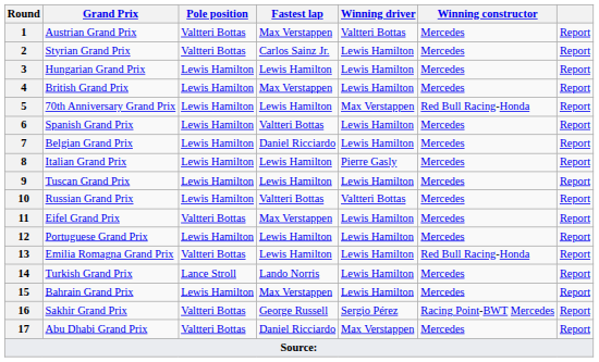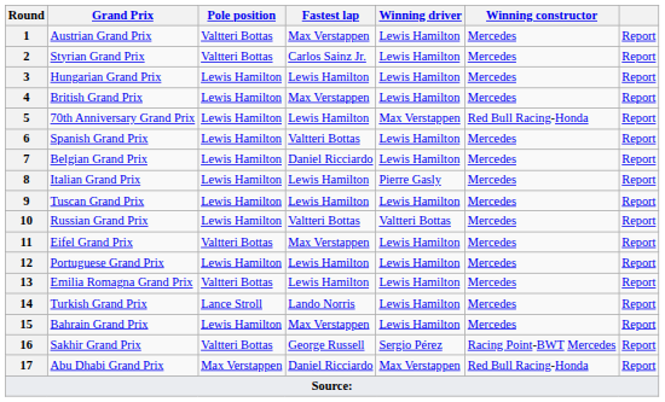 <table class="wikitable sortable" style="font-size: 85%;">
 <tr>
 <th>Round</th>
 <th><a href='#'>Grand Prix</a></th>
 <th><a href='#'>Pole position</a></th>
 <th><a href='#'>Fastest lap</a></th>
 <th><a href='#'>Winning driver</a></th>
 <th nowrap><a href='#'>Winning constructor</a></th>
 <th class="unsortable"></th>
 </tr>
 <tr>
 <th>1</th>
 <td> <a href='#'>Austrian Grand Prix</a></td>
 <td data-sort-value="BOT"> <a href='#'>Valtteri Bottas</a></td>
 <td data-sort-value="VER" nowrap> <a href='#'>Max Verstappen</a></td>
-<td data-sort-value="BOT"> <a href='#'>Valtteri Bottas</a></td>
+<td data-sort-value="HAM"> <a href='#'>Lewis Hamilton</a></td>
 <td data-sort-value="MER"> <a href='#'>Mercedes</a></td>
 <td align=center><a href='#'>Report</a></td>
 </tr>
 <tr>
 <th>2</th>
 <td data-sort-value="sty"> <a href='#'>Styrian Grand Prix</a></td>
 <td data-sort-value="BOT"> <a href='#'>Valtteri Bottas</a></td>
 <td data-sort-value="SAI"> <a href='#'>Carlos Sainz Jr.</a></td>
 <td data-sort-value="HAM" Nowrap> <a href='#'>Lewis Hamilton</a></td>
 <td data-sort-value="MER"> <a href='#'>Mercedes</a></td>
 <td align=center><a href='#'>Report</a></td>
 </tr>
 <tr>
 <th>3</th>
 <td> <a href='#'>Hungarian Grand Prix</a></td>
 <td data-sort-value="HAM"> <a href='#'>Lewis Hamilton</a></td>
 <td data-sort-value="HAM"> <a href='#'>Lewis Hamilton</a></td>
 <td data-sort-value="HAM"> <a href='#'>Lewis Hamilton</a></td>
 <td data-sort-value="MER"> <a href='#'>Mercedes</a></td>
 <td align=center><a href='#'>Report</a></td>
 </tr>
 <tr>
 <th>4</th>
 <td data-sort-value="bri"> <a href='#'>British Grand Prix</a></td>
 <td data-sort-value="HAM"> <a href='#'>Lewis Hamilton</a></td>
 <td data-sort-value="VER" Nowrap> <a href='#'>Max Verstappen</a></td>
 <td data-sort-value="HAM"> <a href='#'>Lewis Hamilton</a></td>
 <td data-sort-value="MER"> <a href='#'>Mercedes</a></td>
 <td align="center"><a href='#'>Report</a></td>
 </tr>
 <tr>
 <th>5</th>
 <td nowrap data-sort-value="70t"> <a href='#'>70th Anniversary Grand Prix</a></td>
 <td data-sort-value="HAM" Nowrap> <a href='#'>Lewis Hamilton</a></td>
 <td data-sort-value="HAM"> <a href='#'>Lewis Hamilton</a></td>
 <td data-sort-value="VER" nowrap> <a href='#'>Max Verstappen</a></td>
 <td data-sort-value="RED" nowrap> <a href='#'>Red Bull Racing</a>-<a href='#'>Honda</a></td>
 <td align=center><a href='#'>Report</a></td>
 </tr>
 <tr>
 <th>6</th>
 <td data-sort-value="spa"> <a href='#'>Spanish Grand Prix</a></td>
 <td data-sort-value="HAM"> <a href='#'>Lewis Hamilton</a></td>
 <td data-sort-value="BOT"> <a href='#'>Valtteri Bottas</a></td>
 <td data-sort-value="HAM"> <a href='#'>Lewis Hamilton</a></td>
 <td data-sort-value="MER"> <a href='#'>Mercedes</a></td>
 <td align=center><a href='#'>Report</a></td>
 </tr>
 <tr>
 <th>7</th>
 <td> <a href='#'>Belgian Grand Prix</a></td>
 <td data-sort-value="HAM" nowrap> <a href='#'>Lewis Hamilton</a></td>
 <td data-sort-value="RIC" nowrap> <a href='#'>Daniel Ricciardo</a></td>
 <td data-sort-value="HAM"> <a href='#'>Lewis Hamilton</a></td>
 <td data-sort-value="MER"> <a href='#'>Mercedes</a></td>
 <td align="center"><a href='#'>Report</a></td>
 </tr>
 <tr>
 <th>8</th>
 <td> <a href='#'>Italian Grand Prix</a></td>
 <td data-sort-value="HAM" nowrap> <a href='#'>Lewis Hamilton</a></td>
 <td data-sort-value="HAM"> <a href='#'>Lewis Hamilton</a></td>
 <td data-sort-value="GAS"> <a href='#'>Pierre Gasly</a></td>
 <td data-sort-value="MER"> <a href='#'>Mercedes</a></td>
 <td align="center"><a href='#'>Report</a></td>
 </tr>
 <tr>
 <th>9</th>
 <td data-sort-value="tus"> <a href='#'>Tuscan Grand Prix</a></td>
 <td data-sort-value="HAM"> <a href='#'>Lewis Hamilton</a></td>
 <td data-sort-value="HAM"> <a href='#'>Lewis Hamilton</a></td>
 <td data-sort-value="HAM"> <a href='#'>Lewis Hamilton</a></td>
 <td data-sort-value="MER"> <a href='#'>Mercedes</a></td>
 <td align="center"><a href='#'>Report</a></td>
 </tr>
 <tr>
 <th>10</th>
 <td> <a href='#'>Russian Grand Prix</a></td>
 <td data-sort-value="HAM"> <a href='#'>Lewis Hamilton</a></td>
 <td data-sort-value="BOT"> <a href='#'>Valtteri Bottas</a></td>
 <td data-sort-value="BOT"> <a href='#'>Valtteri Bottas</a></td>
 <td data-sort-value="MER"> <a href='#'>Mercedes</a></td>
 <td align="center"><a href='#'>Report</a></td>
 </tr>
 <tr>
 <th>11</th>
 <td data-sort-value="eif"> <a href='#'>Eifel Grand Prix</a></td>
 <td data-sort-value="BOT"> <a href='#'>Valtteri Bottas</a></td>
 <td data-sort-value="VER" nowrap> <a href='#'>Max Verstappen</a></td>
 <td data-sort-value="HAM"> <a href='#'>Lewis Hamilton</a></td>
 <td data-sort-value="MER"> <a href='#'>Mercedes</a></td>
 <td align="center"><a href='#'>Report</a></td>
 </tr>
 <tr>
 <th>12</th>
 <td> <a href='#'>Portuguese Grand Prix</a></td>
 <td data-sort-value="HAM"> <a href='#'>Lewis Hamilton</a></td>
 <td data-sort-value="HAM"> <a href='#'>Lewis Hamilton</a></td>
 <td data-sort-value="HAM"> <a href='#'>Lewis Hamilton</a></td>
 <td data-sort-value="MER"> <a href='#'>Mercedes</a></td>
 <td align="center"><a href='#'>Report</a></td>
 </tr>
 <tr>
 <th>13</th>
 <td data-sort-value="emi"> <a href='#'>Emilia Romagna Grand Prix</a></td>
 <td data-sort-value="BOT"> <a href='#'>Valtteri Bottas</a></td>
 <td data-sort-value="HAM"> <a href='#'>Lewis Hamilton</a></td>
 <td data-sort-value="HAM"> <a href='#'>Lewis Hamilton</a></td>
-<td data-sort-value="RED" nowrap> <a href='#'>Red Bull Racing</a>-<a href='#'>Honda</a></td>
+<td data-sort-value="MER"> <a href='#'>Mercedes</a></td>
 <td align="center"><a href='#'>Report</a></td>
 </tr>
 <tr>
 <th>14</th>
 <td> <a href='#'>Turkish Grand Prix</a></td>
 <td data-sort-value="STR"> <a href='#'>Lance Stroll</a></td>
 <td data-sort-value="NOR"> <a href='#'>Lando Norris</a></td>
 <td data-sort-value="HAM"> <a href='#'>Lewis Hamilton</a></td>
 <td data-sort-value="MER"> <a href='#'>Mercedes</a></td>
 <td align="center"><a href='#'>Report</a></td>
 </tr>
 <tr>
 <th>15</th>
 <td data-sort-value="bah"> <a href='#'>Bahrain Grand Prix</a></td>
 <td data-sort-value="HAM"> <a href='#'>Lewis Hamilton</a></td>
 <td data-sort-value="VER" nowrap> <a href='#'>Max Verstappen</a></td>
 <td data-sort-value="HAM"> <a href='#'>Lewis Hamilton</a></td>
 <td data-sort-value="MER"> <a href='#'>Mercedes</a></td>
 <td align="center"><a href='#'>Report</a></td>
 </tr>
 <tr>
 <th>16</th>
 <td data-sort-value="sak"> <a href='#'>Sakhir Grand Prix</a></td>
 <td data-sort-value="BOT"> <a href='#'>Valtteri Bottas</a></td>
 <td data-sort-value="RUS"> <a href='#'>George Russell</a></td>
 <td data-sort-value="PER"> <a href='#'>Sergio Pérez</a></td>
 <td nowrap data-sort-value="RAC"> <a href='#'>Racing Point</a>-<a href='#'>BWT</a> <a href='#'>Mercedes</a></td>
 <td align="center"><a href='#'>Report</a></td>
 </tr>
 <tr>
 <th>17</th>
 <td data-sort-value="abu"> <a href='#'>Abu Dhabi Grand Prix</a></td>
-<td data-sort-value="BOT"> <a href='#'>Valtteri Bottas</a></td>
+<td data-sort-value="VER" nowrap> <a href='#'>Max Verstappen</a></td>
 <td data-sort-value="RIC" nowrap> <a href='#'>Daniel Ricciardo</a></td>
 <td data-sort-value="VER" nowrap> <a href='#'>Max Verstappen</a></td>
-<td data-sort-value="MER"> <a href='#'>Mercedes</a></td>
+<td data-sort-value="RED" nowrap> <a href='#'>Red Bull Racing</a>-<a href='#'>Honda</a></td>
 <td align="center"><a href='#'>Report</a></td>
 </tr>
 <tr class="sortbottom">
 <td colspan="7" style="background-color:#EAECF0;text-align:center"><strong>Source:</strong></td>
 </tr>
 </table>
